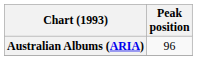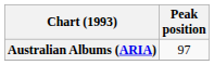 <table class="wikitable sortable plainrowheaders" style="text-align:center">
 <tr>
 <th scope="col">Chart (1993)</th>
 <th scope="col">Peak<br>position</th>
 </tr>
 <tr>
 <th scope="row">Australian Albums (<a href='#'>ARIA</a>)</th>
-<td>96</td>
+<td>97</td>
 </tr>
 <tr>
 </tr>
 <tr>
 </tr>
 <tr>
 </tr>
 <tr>
 </tr>
 <tr>
 </tr>
 <tr>
 </tr>
 <tr>
 </tr>
 </table>
